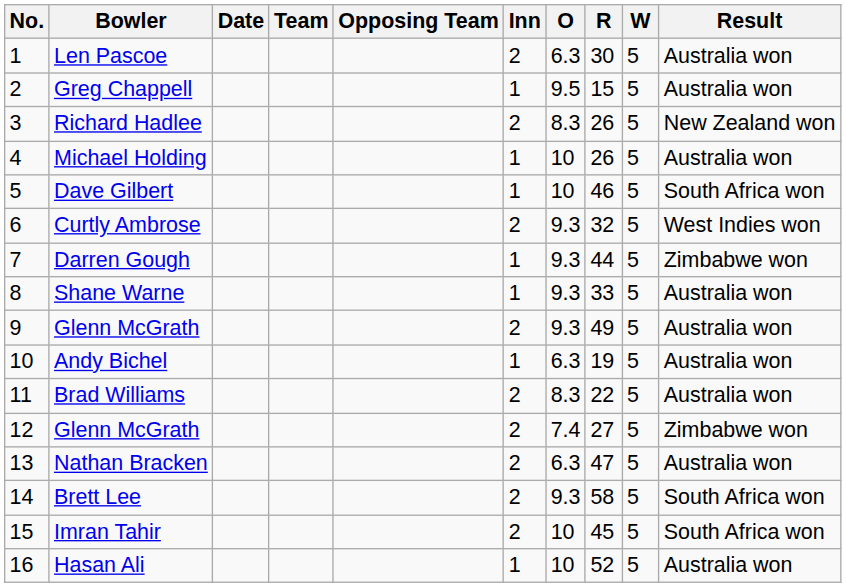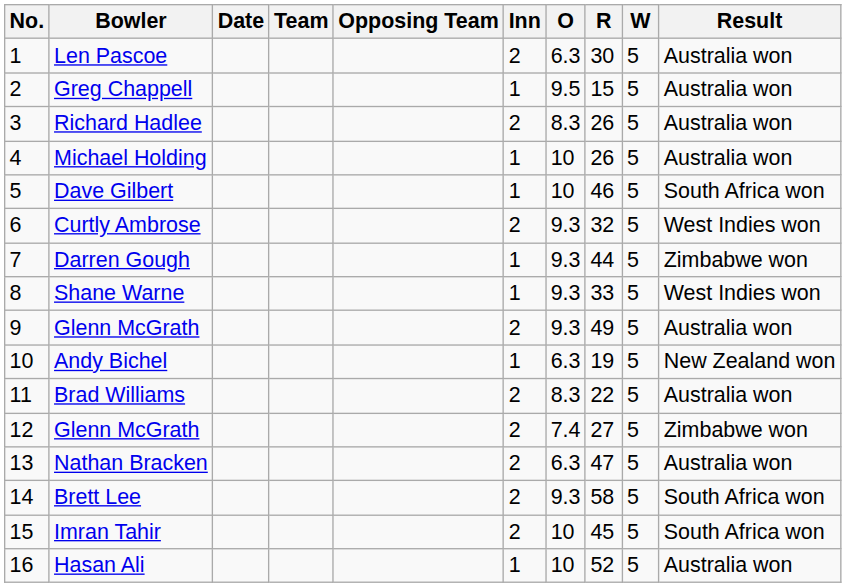 <table class="wikitable sortable">
 <tr>
 <th>No.</th>
 <th>Bowler</th>
 <th>Date</th>
 <th>Team</th>
 <th>Opposing Team</th>
 <th scope="col" style="width:20px;">Inn</th>
 <th scope="col" style="width:20px;">O</th>
 <th scope="col" style="width:20px;">R</th>
 <th scope="col" style="width:20px;">W</th>
 <th>Result</th>
 </tr>
 <tr>
 <td>1</td>
 <td><a href='#'>Len Pascoe</a></td>
 <td></td>
 <td></td>
 <td></td>
 <td>2</td>
 <td>6.3</td>
 <td>30</td>
 <td>5</td>
 <td>Australia won</td>
 </tr>
 <tr>
 <td>2</td>
 <td><a href='#'>Greg Chappell</a></td>
 <td></td>
 <td></td>
 <td></td>
 <td>1</td>
 <td>9.5</td>
 <td>15</td>
 <td>5</td>
 <td>Australia won</td>
 </tr>
 <tr>
 <td>3</td>
 <td><a href='#'>Richard Hadlee</a></td>
 <td></td>
 <td></td>
 <td></td>
 <td>2</td>
 <td>8.3</td>
 <td>26</td>
 <td>5</td>
-<td>New Zealand won</td>
+<td>Australia won</td>
 </tr>
 <tr>
 <td>4</td>
 <td><a href='#'>Michael Holding</a></td>
 <td></td>
 <td></td>
 <td></td>
 <td>1</td>
 <td>10</td>
 <td>26</td>
 <td>5</td>
 <td>Australia won</td>
 </tr>
 <tr>
 <td>5</td>
 <td><a href='#'>Dave Gilbert</a></td>
 <td></td>
 <td></td>
 <td></td>
 <td>1</td>
 <td>10</td>
 <td>46</td>
 <td>5</td>
 <td>South Africa won</td>
 </tr>
 <tr>
 <td>6</td>
 <td><a href='#'>Curtly Ambrose</a></td>
 <td></td>
 <td></td>
 <td></td>
 <td>2</td>
 <td>9.3</td>
 <td>32</td>
 <td>5</td>
 <td>West Indies won</td>
 </tr>
 <tr>
 <td>7</td>
 <td><a href='#'>Darren Gough</a></td>
 <td></td>
 <td></td>
 <td></td>
 <td>1</td>
 <td>9.3</td>
 <td>44</td>
 <td>5</td>
 <td>Zimbabwe won</td>
 </tr>
 <tr>
 <td>8</td>
 <td><a href='#'>Shane Warne</a></td>
 <td></td>
 <td></td>
 <td></td>
 <td>1</td>
 <td>9.3</td>
 <td>33</td>
 <td>5</td>
-<td>Australia won</td>
+<td>West Indies won</td>
 </tr>
 <tr>
 <td>9</td>
 <td><a href='#'>Glenn McGrath</a></td>
 <td></td>
 <td></td>
 <td></td>
 <td>2</td>
 <td>9.3</td>
 <td>49</td>
 <td>5</td>
 <td>Australia won</td>
 </tr>
 <tr>
 <td>10</td>
 <td><a href='#'>Andy Bichel</a></td>
 <td></td>
 <td></td>
 <td></td>
 <td>1</td>
 <td>6.3</td>
 <td>19</td>
 <td>5</td>
-<td>Australia won</td>
+<td>New Zealand won</td>
 </tr>
 <tr>
 <td>11</td>
 <td><a href='#'>Brad Williams</a></td>
 <td></td>
 <td></td>
 <td></td>
 <td>2</td>
 <td>8.3</td>
 <td>22</td>
 <td>5</td>
 <td>Australia won</td>
 </tr>
 <tr>
 <td>12</td>
 <td><a href='#'>Glenn McGrath</a></td>
 <td></td>
 <td></td>
 <td></td>
 <td>2</td>
 <td>7.4</td>
 <td>27</td>
 <td>5</td>
 <td>Zimbabwe won</td>
 </tr>
 <tr>
 <td>13</td>
 <td><a href='#'>Nathan Bracken</a></td>
 <td></td>
 <td></td>
 <td></td>
 <td>2</td>
 <td>6.3</td>
 <td>47</td>
 <td>5</td>
 <td>Australia won</td>
 </tr>
 <tr>
 <td>14</td>
 <td><a href='#'>Brett Lee</a></td>
 <td></td>
 <td></td>
 <td></td>
 <td>2</td>
 <td>9.3</td>
 <td>58</td>
 <td>5</td>
 <td>South Africa won</td>
 </tr>
 <tr>
 <td>15</td>
 <td><a href='#'>Imran Tahir</a></td>
 <td></td>
 <td></td>
 <td></td>
 <td>2</td>
 <td>10</td>
 <td>45</td>
 <td>5</td>
 <td>South Africa won</td>
 </tr>
 <tr>
 <td>16</td>
 <td><a href='#'>Hasan Ali</a></td>
 <td></td>
 <td></td>
 <td></td>
 <td>1</td>
 <td>10</td>
 <td>52</td>
 <td>5</td>
 <td>Australia won</td>
 </tr>
 </table>
